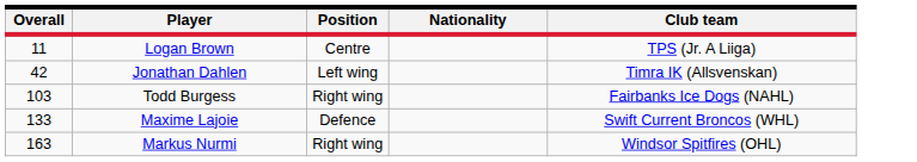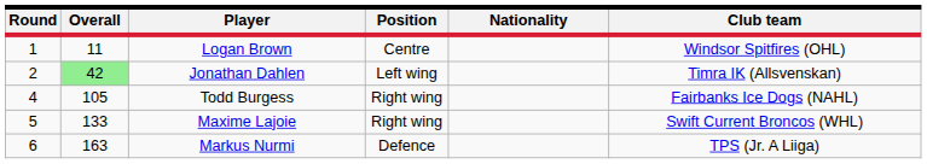 <table class="wikitable sortable" style="text-align:center">
 <tr style= "background:#FFFFFF; border-top:#010101 5px solid; border-bottom:#DA1A32 5px solid;">
+<th style="width:3em">Round</th>
 <th style="width:4em">Overall</th>
 <th style="width:15em">Player</th>
 <th style="width:5em">Position</th>
 <th style="width:10em">Nationality</th>
 <th style="width:20em">Club team</th>
 </tr>
 <tr>
+<td>1</td>
 <td>11 <br></td>
 <td><a href='#'>Logan Brown</a></td>
 <td>Centre</td>
 <td></td>
-<td><a href='#'>TPS</a> (Jr. A Liiga)</td>
+<td><a href='#'>Windsor Spitfires</a> (OHL)</td>
 </tr>
 <tr>
-<td>42</td>
+<td>2</td>
+<td style="background: lightgreen;">42</td>
 <td><a href='#'>Jonathan Dahlen</a></td>
 <td>Left wing</td>
 <td></td>
 <td><a href='#'>Timra IK</a> (Allsvenskan)</td>
 </tr>
 <tr>
-<td>103</td>
+<td>4</td>
+<td>105</td>
 <td>Todd Burgess</td>
 <td>Right wing</td>
 <td></td>
 <td><a href='#'>Fairbanks Ice Dogs</a> (NAHL)</td>
 </tr>
 <tr>
+<td>5</td>
 <td>133</td>
 <td><a href='#'>Maxime Lajoie</a></td>
-<td>Defence</td>
+<td>Right wing</td>
 <td></td>
 <td><a href='#'>Swift Current Broncos</a> (WHL)</td>
 </tr>
 <tr>
+<td>6</td>
 <td>163</td>
 <td><a href='#'>Markus Nurmi</a></td>
-<td>Right wing</td>
+<td>Defence</td>
 <td></td>
-<td><a href='#'>Windsor Spitfires</a> (OHL)</td>
+<td><a href='#'>TPS</a> (Jr. A Liiga)</td>
 </tr>
 </table>
